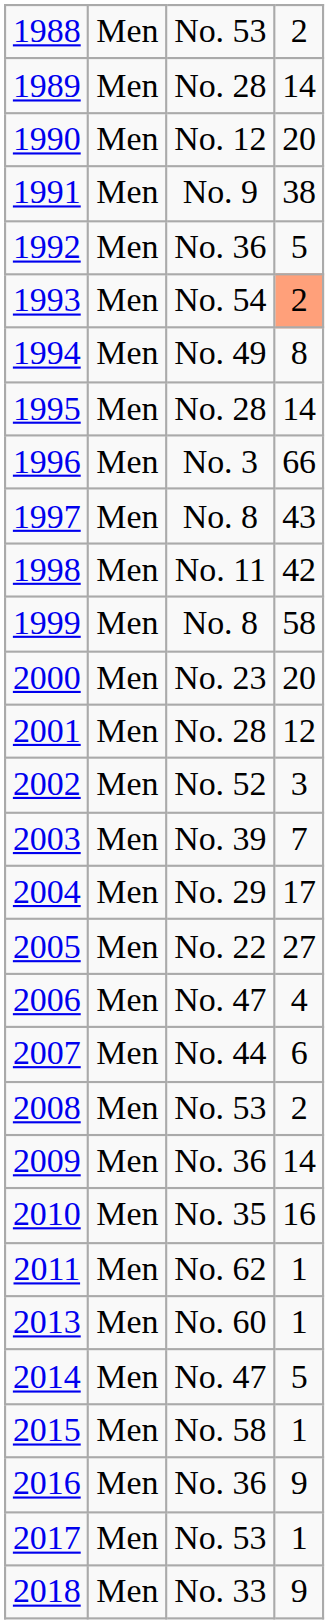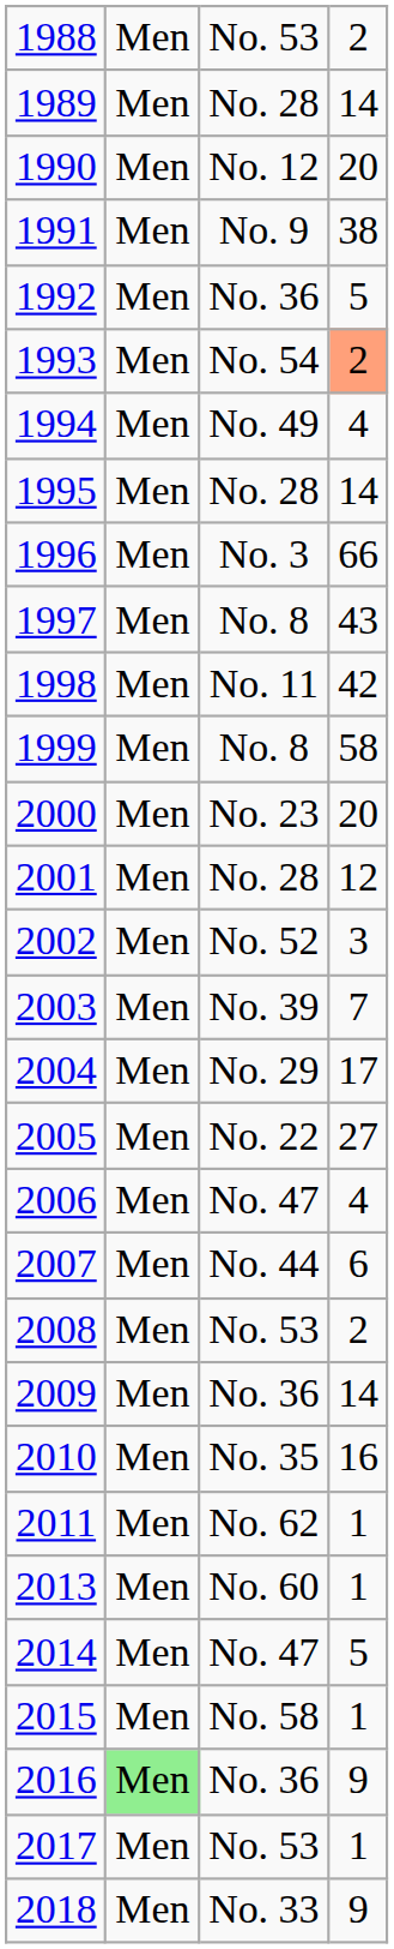 <table class="wikitable collapsible collapsed">
 <tr align="center">
 <td><a href='#'>1988</a></td>
 <td>Men</td>
 <td>No. 53</td>
 <td>2</td>
 </tr>
 <tr align="center">
 <td><a href='#'>1989</a></td>
 <td>Men</td>
 <td>No. 28</td>
 <td>14</td>
 </tr>
 <tr align="center">
 <td><a href='#'>1990</a></td>
 <td>Men</td>
 <td>No. 12</td>
 <td>20</td>
 </tr>
 <tr align="center">
 <td><a href='#'>1991</a></td>
 <td>Men</td>
 <td>No. 9</td>
 <td>38</td>
 </tr>
 <tr align="center">
 <td><a href='#'>1992</a></td>
 <td>Men</td>
 <td>No. 36</td>
 <td>5</td>
 </tr>
 <tr align="center">
 <td><a href='#'>1993</a></td>
 <td>Men</td>
 <td>No. 54</td>
 <td style="background: lightsalmon;">2</td>
 </tr>
 <tr align="center">
 <td><a href='#'>1994</a></td>
 <td>Men</td>
 <td>No. 49</td>
-<td>8</td>
+<td>4</td>
 </tr>
 <tr align="center">
 <td><a href='#'>1995</a></td>
 <td>Men</td>
 <td>No. 28</td>
 <td>14</td>
 </tr>
 <tr align="center">
 <td><a href='#'>1996</a></td>
 <td>Men</td>
 <td>No. 3</td>
 <td>66</td>
 </tr>
 <tr align="center">
 <td><a href='#'>1997</a></td>
 <td>Men</td>
 <td>No. 8</td>
 <td>43</td>
 </tr>
 <tr align="center">
 <td><a href='#'>1998</a></td>
 <td>Men</td>
 <td>No. 11</td>
 <td>42</td>
 </tr>
 <tr align="center">
 <td><a href='#'>1999</a></td>
 <td>Men</td>
 <td>No. 8</td>
 <td>58</td>
 </tr>
 <tr align="center">
 <td><a href='#'>2000</a></td>
 <td>Men</td>
 <td>No. 23</td>
 <td>20</td>
 </tr>
 <tr align="center">
 <td><a href='#'>2001</a></td>
 <td>Men</td>
 <td>No. 28</td>
 <td>12</td>
 </tr>
 <tr align="center">
 <td><a href='#'>2002</a></td>
 <td>Men</td>
 <td>No. 52</td>
 <td>3</td>
 </tr>
 <tr align="center">
 <td><a href='#'>2003</a></td>
 <td>Men</td>
 <td>No. 39</td>
 <td>7</td>
 </tr>
 <tr align="center">
 <td><a href='#'>2004</a></td>
 <td>Men</td>
 <td>No. 29</td>
 <td>17</td>
 </tr>
 <tr align="center">
 <td><a href='#'>2005</a></td>
 <td>Men</td>
 <td>No. 22</td>
 <td>27</td>
 </tr>
 <tr align="center">
 <td><a href='#'>2006</a></td>
 <td>Men</td>
 <td>No. 47</td>
 <td>4</td>
 </tr>
 <tr align="center">
 <td><a href='#'>2007</a></td>
 <td>Men</td>
 <td>No. 44</td>
 <td>6</td>
 </tr>
 <tr align="center">
 <td><a href='#'>2008</a></td>
 <td>Men</td>
 <td>No. 53</td>
 <td>2</td>
 </tr>
 <tr align="center">
 <td><a href='#'>2009</a></td>
 <td>Men</td>
 <td>No. 36</td>
 <td>14</td>
 </tr>
 <tr align="center">
 <td><a href='#'>2010</a></td>
 <td>Men</td>
 <td>No. 35</td>
 <td>16</td>
 </tr>
 <tr align="center">
 <td><a href='#'>2011</a></td>
 <td>Men</td>
 <td>No. 62</td>
 <td>1</td>
 </tr>
 <tr align="center">
 <td><a href='#'>2013</a></td>
 <td>Men</td>
 <td>No. 60</td>
 <td>1</td>
 </tr>
 <tr align="center">
 <td><a href='#'>2014</a></td>
 <td>Men</td>
 <td>No. 47</td>
 <td>5</td>
 </tr>
 <tr align="center">
 <td><a href='#'>2015</a></td>
 <td>Men</td>
 <td>No. 58</td>
 <td>1</td>
 </tr>
 <tr align="center">
 <td><a href='#'>2016</a></td>
-<td>Men</td>
+<td style="background: lightgreen;">Men</td>
 <td>No. 36</td>
 <td>9</td>
 </tr>
 <tr align="center">
 <td><a href='#'>2017</a></td>
 <td>Men</td>
 <td>No. 53</td>
 <td>1</td>
 </tr>
 <tr align="center">
 <td><a href='#'>2018</a></td>
 <td>Men</td>
 <td>No. 33</td>
 <td>9</td>
 </tr>
 </table>
